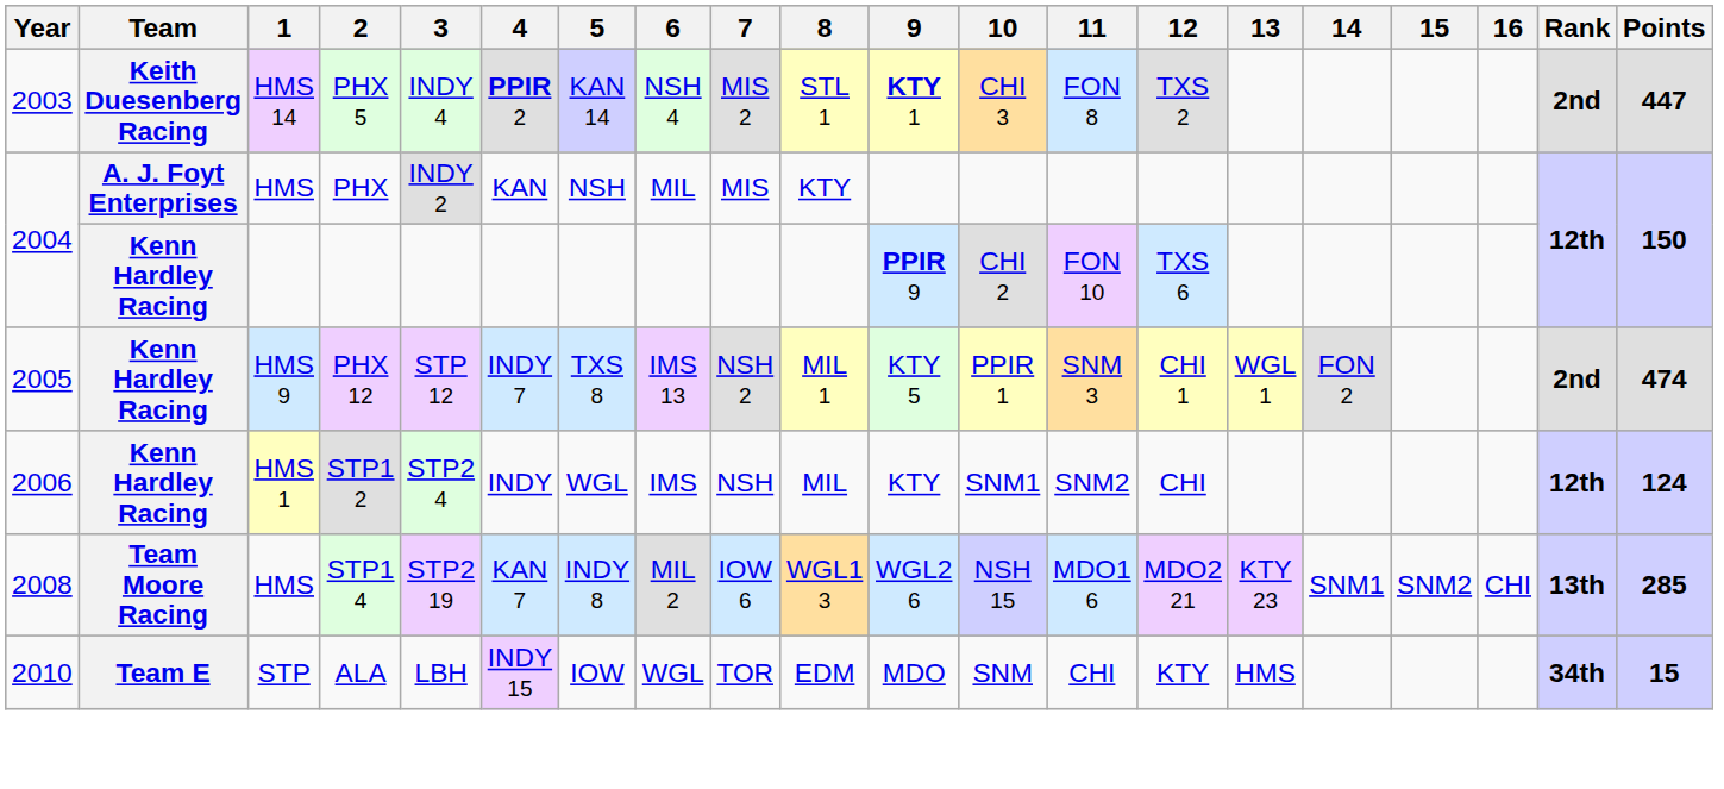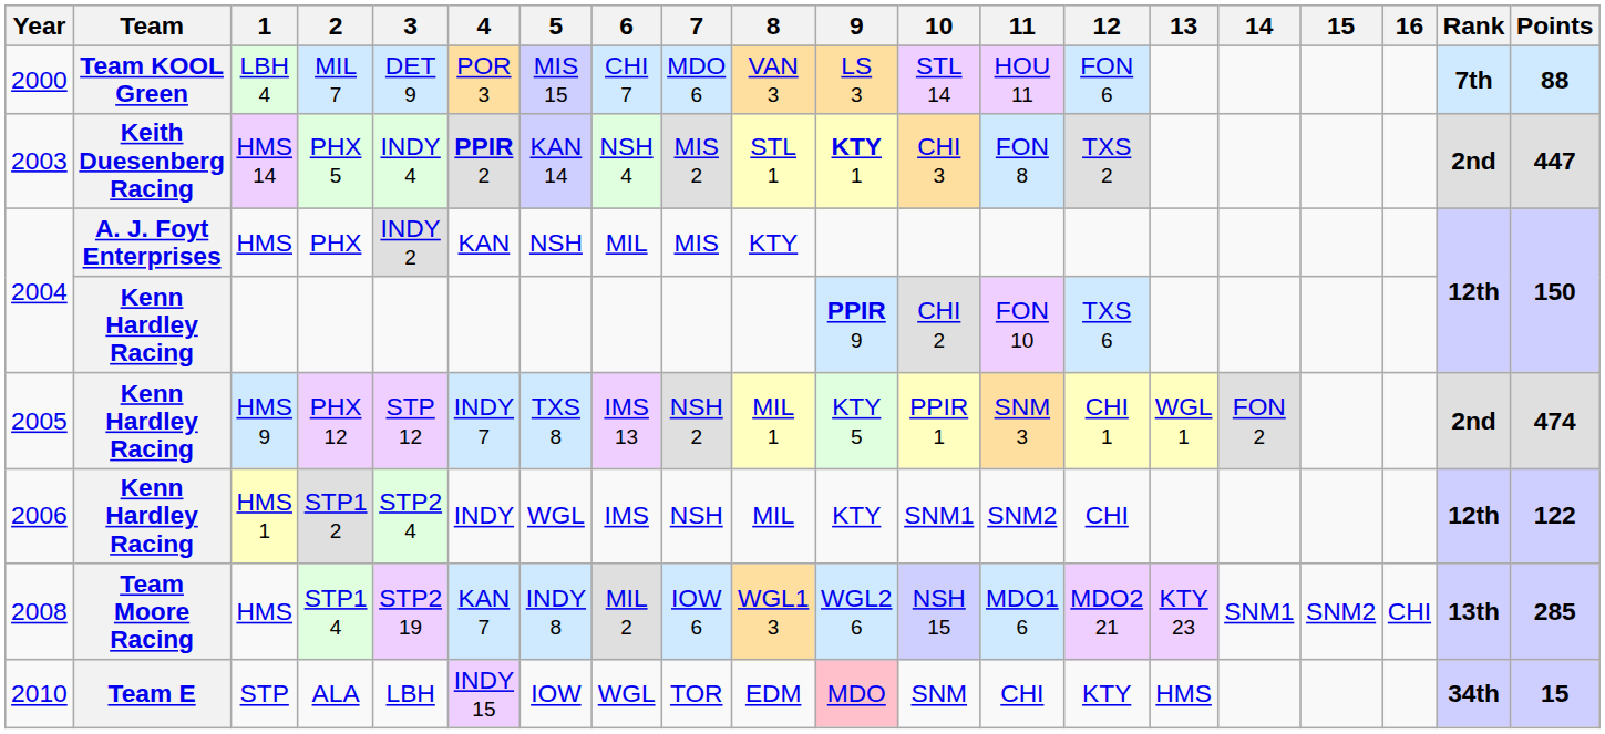 <table class="wikitable" style="text-align:center; font-size:90%">
 <tr>
 <th>Year</th>
 <th>Team</th>
 <th>1</th>
 <th>2</th>
 <th>3</th>
 <th>4</th>
 <th>5</th>
 <th>6</th>
 <th>7</th>
 <th>8</th>
 <th>9</th>
 <th>10</th>
 <th>11</th>
 <th>12</th>
 <th>13</th>
 <th>14</th>
 <th>15</th>
 <th>16</th>
 <th>Rank</th>
 <th>Points</th>
+</tr>
+<tr>
+<td><a href='#'>2000</a></td>
+<th><a href='#'>Team KOOL Green</a></th>
+<td style="background:#DFFFDF;"><a href='#'>LBH</a><br><small>4</small></td>
+<td style="background:#CFEAFF;"><a href='#'>MIL</a><br><small>7</small></td>
+<td style="background:#CFEAFF;"><a href='#'>DET</a><br><small>9</small></td>
+<td style="background:#FFDF9F;"><a href='#'>POR</a><br><small>3</small></td>
+<td style="background:#CFCFFF;"><a href='#'>MIS</a><br><small>15</small></td>
+<td style="background:#CFEAFF;"><a href='#'>CHI</a><br><small>7</small></td>
+<td style="background:#CFEAFF;"><a href='#'>MDO</a><br><small>6</small></td>
+<td style="background:#FFDF9F;"><a href='#'>VAN</a><br><small>3</small></td>
+<td style="background:#FFDF9F;"><a href='#'>LS</a><br><small>3</small></td>
+<td style="background:#EFCFFF;"><a href='#'>STL</a><br><small>14</small></td>
+<td style="background:#EFCFFF;"><a href='#'>HOU</a><br><small>11</small></td>
+<td style="background:#CFEAFF;"><a href='#'>FON</a><br><small>6</small></td>
+<td></td>
+<td></td>
+<td></td>
+<td></td>
+<td style="background:#CFEAFF;"><strong>7th</strong></td>
+<td style="background:#CFEAFF;"><strong>88</strong></td>
 </tr>
 <tr>
 <td><a href='#'>2003</a></td>
 <th><a href='#'>Keith Duesenberg Racing</a></th>
 <td style="background:#EFCFFF;"><a href='#'>HMS</a><br><small>14</small></td>
 <td style="background:#DFFFDF;"><a href='#'>PHX</a><br><small>5</small></td>
 <td style="background:#DFFFDF;"><a href='#'>INDY</a><br><small>4</small></td>
 <td style="background:#DFDFDF;"><strong><a href='#'>PPIR</a></strong><br><small>2</small></td>
 <td style="background:#CFCFFF;"><a href='#'>KAN</a><br><small>14</small></td>
 <td style="background:#DFFFDF;"><a href='#'>NSH</a><br><small>4</small></td>
 <td style="background:#DFDFDF;"><a href='#'>MIS</a><br><small>2</small></td>
 <td style="background:#FFFFBF;"><a href='#'>STL</a><br><small>1</small></td>
 <td style="background:#FFFFBF;"><strong><a href='#'>KTY</a></strong><br><small>1</small></td>
 <td style="background:#FFDF9F;"><a href='#'>CHI</a><br><small>3</small></td>
 <td style="background:#CFEAFF;"><a href='#'>FON</a><br><small>8</small></td>
 <td style="background:#DFDFDF;"><a href='#'>TXS</a><br><small>2</small></td>
 <td></td>
 <td></td>
 <td></td>
 <td></td>
 <td style="background:#DFDFDF;"><strong>2nd</strong></td>
 <td style="background:#DFDFDF;"><strong>447</strong></td>
 </tr>
 <tr>
 <td rowspan=2><a href='#'>2004</a></td>
 <th><a href='#'>A. J. Foyt Enterprises</a></th>
 <td><a href='#'>HMS</a></td>
 <td><a href='#'>PHX</a></td>
 <td style="background:#DFDFDF;"><a href='#'>INDY</a><br><small>2</small></td>
 <td><a href='#'>KAN</a></td>
 <td><a href='#'>NSH</a></td>
 <td><a href='#'>MIL</a></td>
 <td><a href='#'>MIS</a></td>
 <td><a href='#'>KTY</a></td>
 <td></td>
 <td></td>
 <td></td>
 <td></td>
 <td></td>
 <td></td>
 <td></td>
 <td></td>
 <td rowspan=2 style="background:#CFCFFF;"><strong>12th</strong></td>
 <td rowspan=2 style="background:#CFCFFF;"><strong>150</strong></td>
 </tr>
 <tr>
 <th><a href='#'>Kenn Hardley Racing</a></th>
 <td></td>
 <td></td>
 <td></td>
 <td></td>
 <td></td>
 <td></td>
 <td></td>
 <td></td>
 <td style="background:#CFEAFF;"><strong><a href='#'>PPIR</a></strong><br><small>9</small></td>
 <td style="background:#DFDFDF;"><a href='#'>CHI</a><br><small>2</small></td>
 <td style="background:#EFCFFF;"><a href='#'>FON</a><br><small>10</small></td>
 <td style="background:#CFEAFF;"><a href='#'>TXS</a><br><small>6</small></td>
 <td></td>
 <td></td>
 <td></td>
 <td></td>
 </tr>
 <tr>
 <td><a href='#'>2005</a></td>
 <th><a href='#'>Kenn Hardley Racing</a></th>
 <td style="background:#CFEAFF;"><a href='#'>HMS</a><br><small>9</small></td>
 <td style="background:#EFCFFF;"><a href='#'>PHX</a><br><small>12</small></td>
 <td style="background:#EFCFFF;"><a href='#'>STP</a><br><small>12</small></td>
 <td style="background:#CFEAFF;"><a href='#'>INDY</a><br><small>7</small></td>
 <td style="background:#CFEAFF;"><a href='#'>TXS</a><br><small>8</small></td>
 <td style="background:#EFCFFF;"><a href='#'>IMS</a><br><small>13</small></td>
 <td style="background:#DFDFDF;"><a href='#'>NSH</a><br><small>2</small></td>
 <td style="background:#FFFFBF;"><a href='#'>MIL</a><br><small>1</small></td>
 <td style="background:#DFFFDF;"><a href='#'>KTY</a><br><small>5</small></td>
 <td style="background:#FFFFBF;"><a href='#'>PPIR</a><br><small>1</small></td>
 <td style="background:#FFDF9F;"><a href='#'>SNM</a><br><small>3</small></td>
 <td style="background:#FFFFBF;"><a href='#'>CHI</a><br><small>1</small></td>
 <td style="background:#FFFFBF;"><a href='#'>WGL</a><br><small>1</small></td>
 <td style="background:#DFDFDF;"><a href='#'>FON</a><br><small>2</small></td>
 <td></td>
 <td></td>
 <td style="background:#DFDFDF;"><strong>2nd</strong></td>
 <td style="background:#DFDFDF;"><strong>474</strong></td>
 </tr>
 <tr>
 <td><a href='#'>2006</a></td>
 <th><a href='#'>Kenn Hardley Racing</a></th>
 <td style="background:#FFFFBF;"><a href='#'>HMS</a><br><small>1</small></td>
 <td style="background:#DFDFDF;"><a href='#'>STP1</a><br><small>2</small></td>
 <td style="background:#DFFFDF;"><a href='#'>STP2</a><br><small>4</small></td>
 <td><a href='#'>INDY</a></td>
 <td><a href='#'>WGL</a></td>
 <td><a href='#'>IMS</a></td>
 <td><a href='#'>NSH</a></td>
 <td><a href='#'>MIL</a></td>
 <td><a href='#'>KTY</a></td>
 <td><a href='#'>SNM1</a></td>
 <td><a href='#'>SNM2</a></td>
 <td><a href='#'>CHI</a></td>
 <td></td>
 <td></td>
 <td></td>
 <td></td>
 <td style="background:#CFCFFF;"><strong>12th</strong></td>
-<td style="background:#CFCFFF;"><strong>124</strong></td>
+<td style="background:#CFCFFF;"><strong>122</strong></td>
 </tr>
 <tr>
 <td><a href='#'>2008</a></td>
 <th><a href='#'>Team Moore Racing</a></th>
 <td><a href='#'>HMS</a></td>
 <td style="background:#DFFFDF;"><a href='#'>STP1</a><br><small>4</small></td>
 <td style="background:#EFCFFF;"><a href='#'>STP2</a><br><small>19</small></td>
 <td style="background:#CFEAFF;"><a href='#'>KAN</a><br><small>7</small></td>
 <td style="background:#CFEAFF;"><a href='#'>INDY</a><br><small>8</small></td>
 <td style="background:#DFDFDF;"><a href='#'>MIL</a><br><small>2</small></td>
 <td style="background:#CFEAFF;"><a href='#'>IOW</a><br><small>6</small></td>
 <td style="background:#FFDF9F;"><a href='#'>WGL1</a><br><small>3</small></td>
 <td style="background:#CFEAFF;"><a href='#'>WGL2</a><br><small>6</small></td>
 <td style="background:#CFCFFF;"><a href='#'>NSH</a><br><small>15</small></td>
 <td style="background:#CFEAFF;"><a href='#'>MDO1</a><br><small>6</small></td>
 <td style="background:#EFCFFF;"><a href='#'>MDO2</a><br><small>21</small></td>
 <td style="background:#EFCFFF;"><a href='#'>KTY</a><br><small>23</small></td>
 <td><a href='#'>SNM1</a></td>
 <td><a href='#'>SNM2</a></td>
 <td><a href='#'>CHI</a></td>
 <td style="background:#CFCFFF;"><strong>13th</strong></td>
 <td style="background:#CFCFFF;"><strong>285</strong></td>
 </tr>
 <tr>
 <td><a href='#'>2010</a></td>
 <th><a href='#'>Team E</a></th>
 <td><a href='#'>STP</a></td>
 <td><a href='#'>ALA</a></td>
 <td><a href='#'>LBH</a></td>
 <td style="background:#EFCFFF;"><a href='#'>INDY</a><br><small>15</small></td>
 <td><a href='#'>IOW</a></td>
 <td><a href='#'>WGL</a></td>
 <td><a href='#'>TOR</a></td>
 <td><a href='#'>EDM</a></td>
-<td><a href='#'>MDO</a></td>
+<td style="background: pink;"><a href='#'>MDO</a></td>
 <td><a href='#'>SNM</a></td>
 <td><a href='#'>CHI</a></td>
 <td><a href='#'>KTY</a></td>
 <td><a href='#'>HMS</a></td>
 <td></td>
 <td></td>
 <td></td>
 <td style="background:#CFCFFF;"><strong>34th</strong></td>
 <td style="background:#CFCFFF;"><strong>15</strong></td>
 </tr>
 </table>
